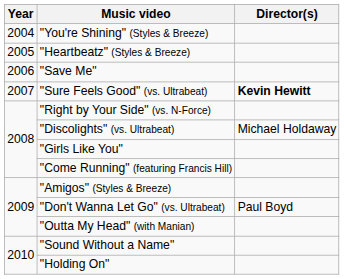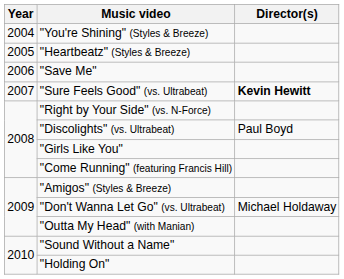 <table class="wikitable">
 <tr>
 <th>Year</th>
 <th>Music video</th>
 <th>Director(s)</th>
 </tr>
 <tr>
 <td align="center">2004</td>
 <td>"You're Shining" <small>(Styles & Breeze)</small></td>
 <td></td>
 </tr>
 <tr>
 <td align="center">2005</td>
 <td>"Heartbeatz" <small>(Styles & Breeze)</small></td>
 <td></td>
 </tr>
 <tr>
 <td align="center">2006</td>
 <td>"Save Me"</td>
 <td></td>
 </tr>
 <tr>
 <td align="center">2007</td>
 <td>"Sure Feels Good" <small>(vs. Ultrabeat)</small></td>
 <td><strong>Kevin Hewitt</strong></td>
 </tr>
 <tr>
 <td align="center" rowspan="4">2008</td>
 <td>"Right by Your Side" <small>(vs. N-Force)</small></td>
 <td></td>
 </tr>
 <tr>
 <td>"Discolights" <small>(vs. Ultrabeat)</small></td>
-<td>Michael Holdaway</td>
+<td>Paul Boyd</td>
 </tr>
 <tr>
 <td>"Girls Like You"</td>
 <td></td>
 </tr>
 <tr>
 <td>"Come Running" <small>(featuring Francis Hill)</small></td>
 <td></td>
 </tr>
 <tr>
 <td align="center" rowspan="3">2009</td>
 <td>"Amigos" <small>(Styles & Breeze)</small></td>
 <td></td>
 </tr>
 <tr>
 <td>"Don't Wanna Let Go" <small>(vs. Ultrabeat)</small></td>
-<td>Paul Boyd</td>
+<td>Michael Holdaway</td>
 </tr>
 <tr>
 <td>"Outta My Head" <small>(with Manian)</small></td>
 <td></td>
 </tr>
 <tr>
 <td align="center" rowspan="2">2010</td>
 <td>"Sound Without a Name"</td>
 <td></td>
 </tr>
 <tr>
 <td>"Holding On"</td>
 <td></td>
 </tr>
 </table>
